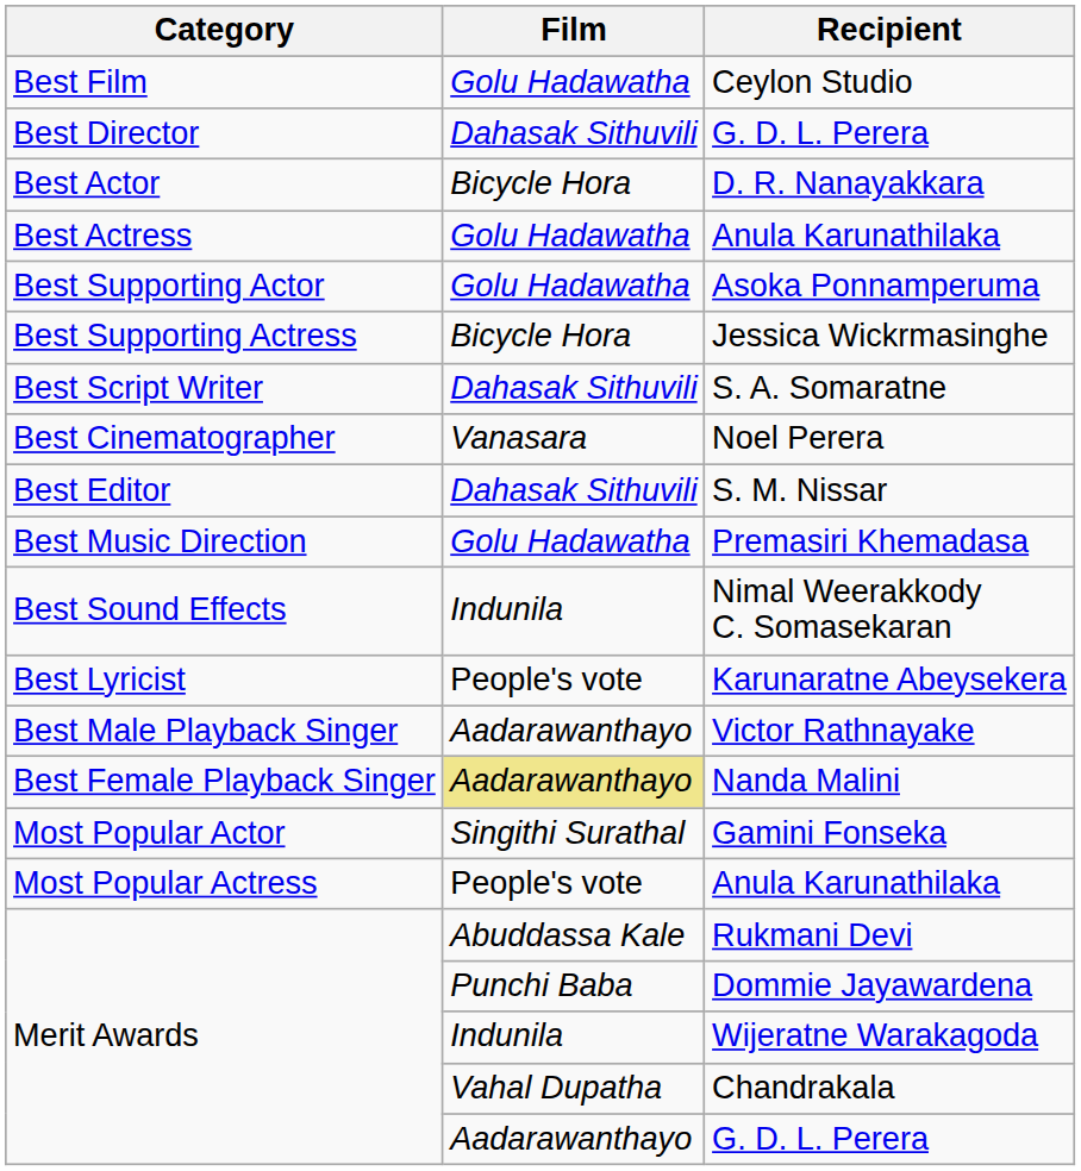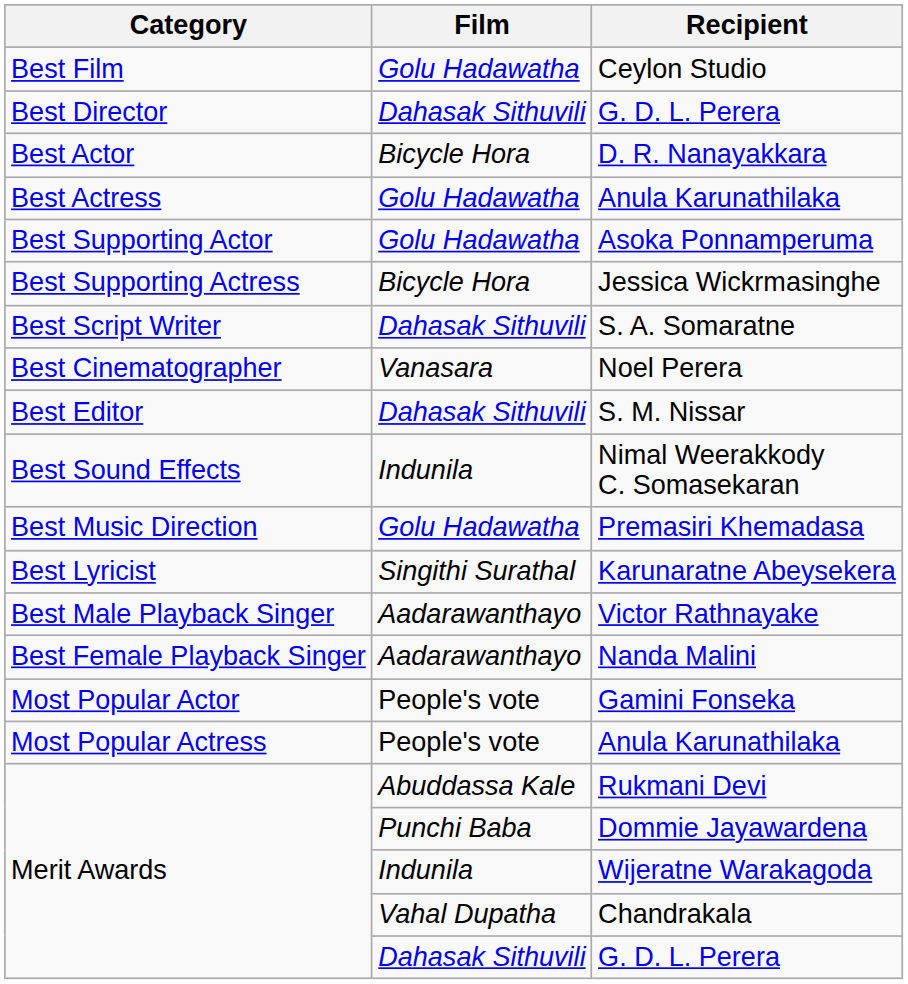 <table class="wikitable plainrowheaders sortable">
 <tr>
 <th scope="col">Category</th>
 <th scope="col">Film</th>
 <th scope="col">Recipient</th>
 </tr>
 <tr>
 <td><a href='#'>Best Film</a></td>
 <td><em><a href='#'>Golu Hadawatha</a></em></td>
 <td>Ceylon Studio</td>
 </tr>
 <tr>
 <td><a href='#'>Best Director</a></td>
 <td><em><a href='#'>Dahasak Sithuvili</a></em></td>
 <td><a href='#'>G. D. L. Perera</a></td>
 </tr>
 <tr>
 <td><a href='#'>Best Actor</a></td>
 <td><em>Bicycle Hora</em></td>
 <td><a href='#'>D. R. Nanayakkara</a></td>
 </tr>
 <tr>
 <td><a href='#'>Best Actress</a></td>
 <td><em><a href='#'>Golu Hadawatha</a></em></td>
 <td><a href='#'>Anula Karunathilaka</a></td>
 </tr>
 <tr>
 <td><a href='#'>Best Supporting Actor</a></td>
 <td><em><a href='#'>Golu Hadawatha</a></em></td>
 <td><a href='#'>Asoka Ponnamperuma</a></td>
 </tr>
 <tr>
 <td><a href='#'>Best Supporting Actress</a></td>
 <td><em>Bicycle Hora</em></td>
 <td>Jessica Wickrmasinghe</td>
 </tr>
 <tr>
 <td><a href='#'>Best Script Writer</a></td>
 <td><em><a href='#'>Dahasak Sithuvili</a></em></td>
 <td>S. A. Somaratne</td>
 </tr>
 <tr>
 <td><a href='#'>Best Cinematographer</a></td>
 <td><em>Vanasara</em></td>
 <td>Noel Perera</td>
 </tr>
 <tr>
 <td><a href='#'>Best Editor</a></td>
 <td><em><a href='#'>Dahasak Sithuvili</a></em></td>
 <td>S. M. Nissar</td>
 </tr>
 <tr>
+<td><a href='#'>Best Sound Effects</a></td>
+<td><em>Indunila</em></td>
+<td>Nimal Weerakkody <br> C. Somasekaran</td>
+</tr>
+<tr>
 <td><a href='#'>Best Music Direction</a></td>
 <td><em><a href='#'>Golu Hadawatha</a></em></td>
 <td><a href='#'>Premasiri Khemadasa</a></td>
 </tr>
 <tr>
-<td><a href='#'>Best Sound Effects</a></td>
-<td><em>Indunila</em></td>
-<td>Nimal Weerakkody <br> C. Somasekaran</td>
-</tr>
-<tr>
 <td><a href='#'>Best Lyricist</a></td>
-<td>People's vote</td>
+<td><em>Singithi Surathal</em></td>
 <td><a href='#'>Karunaratne Abeysekera</a></td>
 </tr>
 <tr>
 <td><a href='#'>Best Male Playback Singer</a></td>
 <td><em>Aadarawanthayo</em></td>
 <td><a href='#'>Victor Rathnayake</a></td>
 </tr>
 <tr>
 <td><a href='#'>Best Female Playback Singer</a></td>
-<td style="background: khaki;"><em>Aadarawanthayo</em></td>
+<td><em>Aadarawanthayo</em></td>
 <td><a href='#'>Nanda Malini</a></td>
 </tr>
 <tr>
 <td><a href='#'>Most Popular Actor</a></td>
-<td><em>Singithi Surathal</em></td>
+<td>People's vote</td>
 <td><a href='#'>Gamini Fonseka</a></td>
 </tr>
 <tr>
 <td><a href='#'>Most Popular Actress</a></td>
 <td>People's vote</td>
 <td><a href='#'>Anula Karunathilaka</a></td>
 </tr>
 <tr>
 <td rowspan=5>Merit Awards</td>
 <td><em>Abuddassa Kale</em></td>
 <td><a href='#'>Rukmani Devi</a></td>
 </tr>
 <tr>
 <td><em>Punchi Baba</em></td>
 <td><a href='#'>Dommie Jayawardena</a></td>
 </tr>
 <tr>
 <td><em>Indunila</em></td>
 <td><a href='#'>Wijeratne Warakagoda</a></td>
 </tr>
 <tr>
 <td><em>Vahal Dupatha</em></td>
 <td>Chandrakala</td>
 </tr>
 <tr>
-<td><em>Aadarawanthayo</em></td>
+<td><em><a href='#'>Dahasak Sithuvili</a></em></td>
 <td><a href='#'>G. D. L. Perera</a></td>
 </tr>
 </table>
